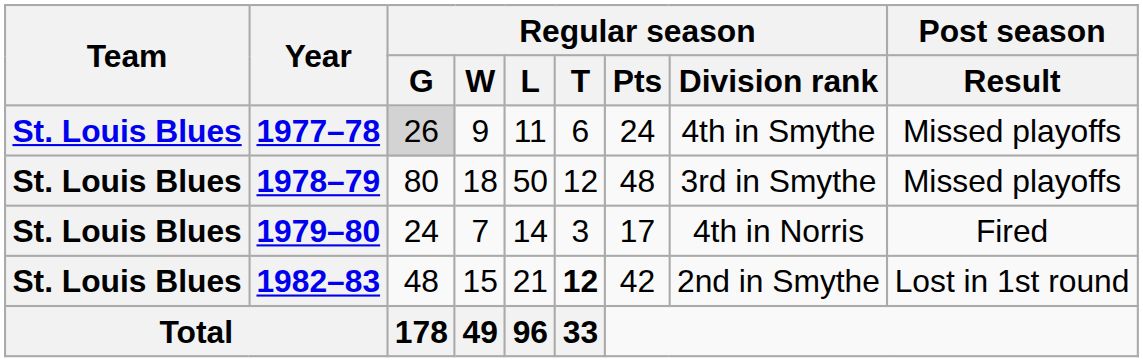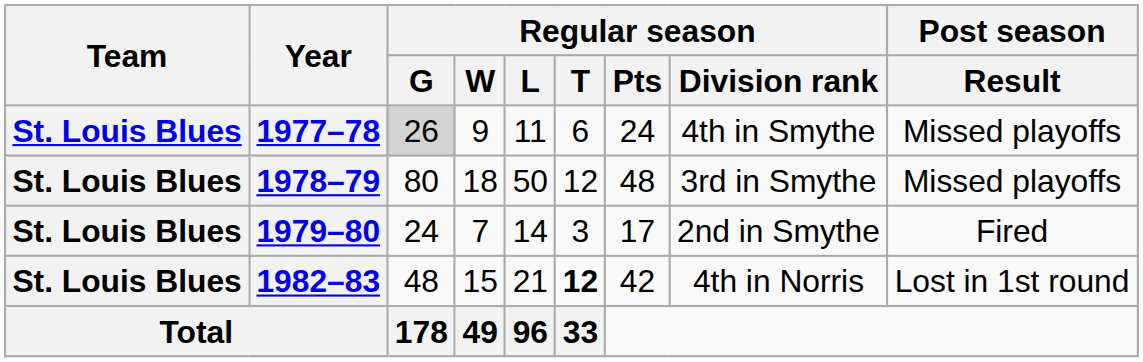 <table class="wikitable" style="font-size: 95%; text-align:center;">
 <tr>
 <th rowspan="2">Team</th>
 <th rowspan="2">Year</th>
 <th colspan="6">Regular season</th>
 <th colspan="1">Post season</th>
 </tr>
 <tr>
 <th>G</th>
 <th>W</th>
 <th>L</th>
 <th>T</th>
 <th>Pts</th>
 <th>Division rank</th>
 <th>Result</th>
 </tr>
 <tr>
 <th><a href='#'>St. Louis Blues</a></th>
 <th><a href='#'>1977–78</a></th>
 <td style="background: lightgrey;">26</td>
 <td>9</td>
 <td>11</td>
 <td>6</td>
 <td>24</td>
 <td>4th in Smythe</td>
 <td>Missed playoffs</td>
 </tr>
 <tr>
 <th>St. Louis Blues</th>
 <th><a href='#'>1978–79</a></th>
 <td>80</td>
 <td>18</td>
 <td>50</td>
 <td>12</td>
 <td>48</td>
 <td>3rd in Smythe</td>
 <td>Missed playoffs</td>
 </tr>
 <tr>
 <th>St. Louis Blues</th>
 <th><a href='#'>1979–80</a></th>
 <td>24</td>
 <td>7</td>
 <td>14</td>
 <td>3</td>
 <td>17</td>
-<td>4th in Norris</td>
+<td>2nd in Smythe</td>
 <td>Fired</td>
 </tr>
 <tr>
 <th>St. Louis Blues</th>
 <th><a href='#'>1982–83</a></th>
 <td>48</td>
 <td>15</td>
 <td>21</td>
 <td><strong>12</strong></td>
 <td>42</td>
-<td>2nd in Smythe</td>
+<td>4th in Norris</td>
 <td>Lost in 1st round</td>
 </tr>
 <tr>
 <th colspan="2">Total</th>
 <th>178</th>
 <th>49</th>
 <th>96</th>
 <th>33</th>
 </tr>
 </table>
